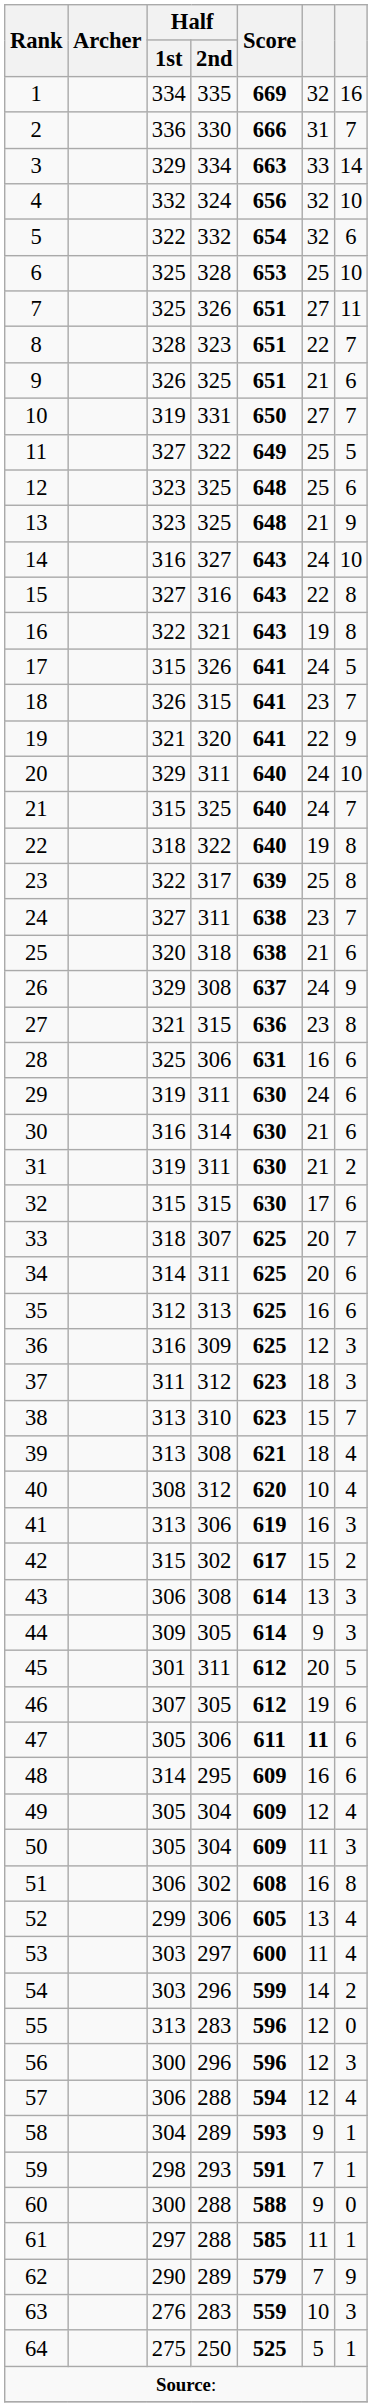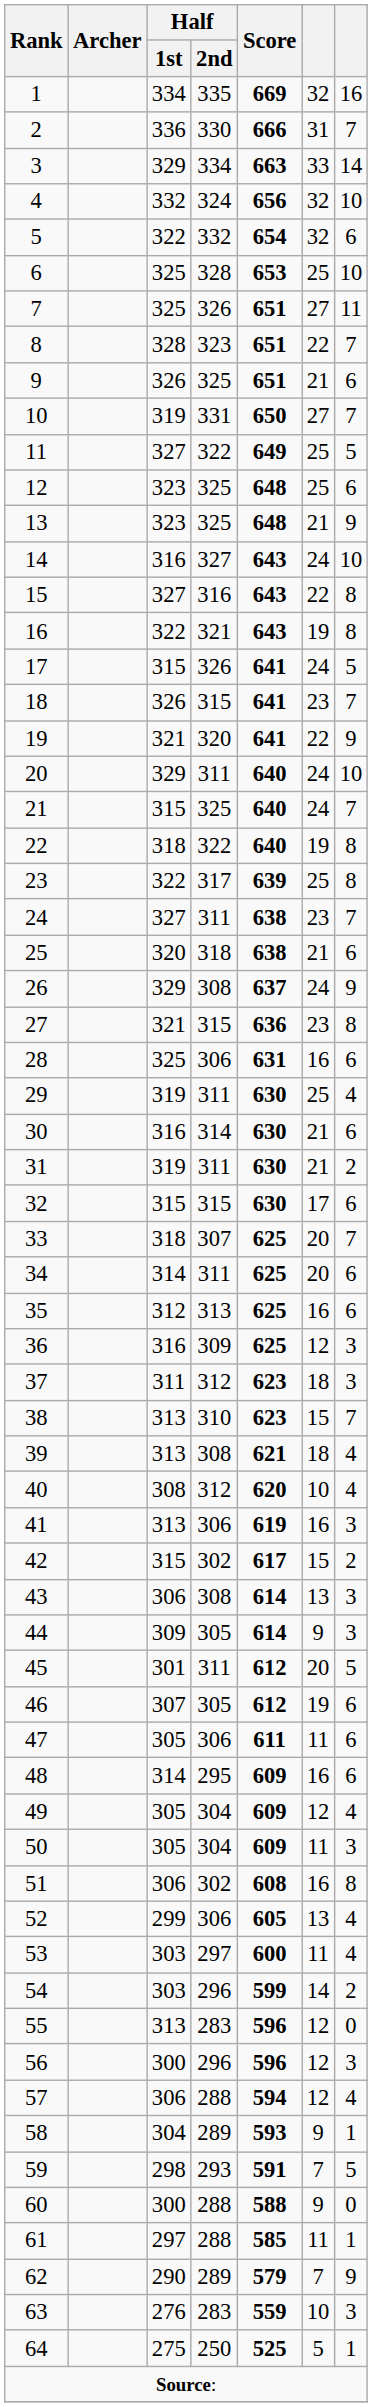 <table class="wikitable sortable" style="text-align:center">
 <tr>
 <th rowspan="2">Rank</th>
 <th rowspan="2">Archer</th>
 <th colspan="2">Half</th>
 <th rowspan="2">Score</th>
 <th rowspan="2"></th>
 <th rowspan="2"></th>
 </tr>
 <tr>
 <th>1st</th>
 <th>2nd</th>
 </tr>
 <tr>
 <td>1</td>
 <td align="left"></td>
 <td>334</td>
 <td>335</td>
 <td><strong>669</strong></td>
 <td>32</td>
 <td>16</td>
 </tr>
 <tr>
 <td>2</td>
 <td align="left"></td>
 <td>336</td>
 <td>330</td>
 <td><strong>666</strong></td>
 <td>31</td>
 <td>7</td>
 </tr>
 <tr>
 <td>3</td>
 <td align="left"></td>
 <td>329</td>
 <td>334</td>
 <td><strong>663</strong></td>
 <td>33</td>
 <td>14</td>
 </tr>
 <tr>
 <td>4</td>
 <td align="left"></td>
 <td>332</td>
 <td>324</td>
 <td><strong>656</strong></td>
 <td>32</td>
 <td>10</td>
 </tr>
 <tr>
 <td>5</td>
 <td align="left"></td>
 <td>322</td>
 <td>332</td>
 <td><strong>654</strong></td>
 <td>32</td>
 <td>6</td>
 </tr>
 <tr>
 <td>6</td>
 <td align="left"></td>
 <td>325</td>
 <td>328</td>
 <td><strong>653</strong></td>
 <td>25</td>
 <td>10</td>
 </tr>
 <tr>
 <td>7</td>
 <td align="left"></td>
 <td>325</td>
 <td>326</td>
 <td><strong>651</strong></td>
 <td>27</td>
 <td>11</td>
 </tr>
 <tr>
 <td>8</td>
 <td align="left"></td>
 <td>328</td>
 <td>323</td>
 <td><strong>651</strong></td>
 <td>22</td>
 <td>7</td>
 </tr>
 <tr>
 <td>9</td>
 <td align="left"></td>
 <td>326</td>
 <td>325</td>
 <td><strong>651</strong></td>
 <td>21</td>
 <td>6</td>
 </tr>
 <tr>
 <td>10</td>
 <td align="left"></td>
 <td>319</td>
 <td>331</td>
 <td><strong>650</strong></td>
 <td>27</td>
 <td>7</td>
 </tr>
 <tr>
 <td>11</td>
 <td align="left"></td>
 <td>327</td>
 <td>322</td>
 <td><strong>649</strong></td>
 <td>25</td>
 <td>5</td>
 </tr>
 <tr>
 <td>12</td>
 <td align="left"></td>
 <td>323</td>
 <td>325</td>
 <td><strong>648</strong></td>
 <td>25</td>
 <td>6</td>
 </tr>
 <tr>
 <td>13</td>
 <td align="left"></td>
 <td>323</td>
 <td>325</td>
 <td><strong>648</strong></td>
 <td>21</td>
 <td>9</td>
 </tr>
 <tr>
 <td>14</td>
 <td align="left"></td>
 <td>316</td>
 <td>327</td>
 <td><strong>643</strong></td>
 <td>24</td>
 <td>10</td>
 </tr>
 <tr>
 <td>15</td>
 <td align="left"></td>
 <td>327</td>
 <td>316</td>
 <td><strong>643</strong></td>
 <td>22</td>
 <td>8</td>
 </tr>
 <tr>
 <td>16</td>
 <td align="left"></td>
 <td>322</td>
 <td>321</td>
 <td><strong>643</strong></td>
 <td>19</td>
 <td>8</td>
 </tr>
 <tr>
 <td>17</td>
 <td align="left"></td>
 <td>315</td>
 <td>326</td>
 <td><strong>641</strong></td>
 <td>24</td>
 <td>5</td>
 </tr>
 <tr>
 <td>18</td>
 <td align="left"></td>
 <td>326</td>
 <td>315</td>
 <td><strong>641</strong></td>
 <td>23</td>
 <td>7</td>
 </tr>
 <tr>
 <td>19</td>
 <td align="left"></td>
 <td>321</td>
 <td>320</td>
 <td><strong>641</strong></td>
 <td>22</td>
 <td>9</td>
 </tr>
 <tr>
 <td>20</td>
 <td align="left"></td>
 <td>329</td>
 <td>311</td>
 <td><strong>640</strong></td>
 <td>24</td>
 <td>10</td>
 </tr>
 <tr>
 <td>21</td>
 <td align="left"></td>
 <td>315</td>
 <td>325</td>
 <td><strong>640</strong></td>
 <td>24</td>
 <td>7</td>
 </tr>
 <tr>
 <td>22</td>
 <td align="left"></td>
 <td>318</td>
 <td>322</td>
 <td><strong>640</strong></td>
 <td>19</td>
 <td>8</td>
 </tr>
 <tr>
 <td>23</td>
 <td align="left"></td>
 <td>322</td>
 <td>317</td>
 <td><strong>639</strong></td>
 <td>25</td>
 <td>8</td>
 </tr>
 <tr>
 <td>24</td>
 <td align="left"></td>
 <td>327</td>
 <td>311</td>
 <td><strong>638</strong></td>
 <td>23</td>
 <td>7</td>
 </tr>
 <tr>
 <td>25</td>
 <td align="left"></td>
 <td>320</td>
 <td>318</td>
 <td><strong>638</strong></td>
 <td>21</td>
 <td>6</td>
 </tr>
 <tr>
 <td>26</td>
 <td align="left"></td>
 <td>329</td>
 <td>308</td>
 <td><strong>637</strong></td>
 <td>24</td>
 <td>9</td>
 </tr>
 <tr>
 <td>27</td>
 <td align="left"></td>
 <td>321</td>
 <td>315</td>
 <td><strong>636</strong></td>
 <td>23</td>
 <td>8</td>
 </tr>
 <tr>
 <td>28</td>
 <td align="left"></td>
 <td>325</td>
 <td>306</td>
 <td><strong>631</strong></td>
 <td>16</td>
 <td>6</td>
 </tr>
 <tr>
 <td>29</td>
 <td align="left"></td>
 <td>319</td>
 <td>311</td>
 <td><strong>630</strong></td>
-<td>24</td>
-<td>6</td>
+<td>25</td>
+<td>4</td>
 </tr>
 <tr>
 <td>30</td>
 <td align="left"></td>
 <td>316</td>
 <td>314</td>
 <td><strong>630</strong></td>
 <td>21</td>
 <td>6</td>
 </tr>
 <tr>
 <td>31</td>
 <td align="left"></td>
 <td>319</td>
 <td>311</td>
 <td><strong>630</strong></td>
 <td>21</td>
 <td>2</td>
 </tr>
 <tr>
 <td>32</td>
 <td align="left"></td>
 <td>315</td>
 <td>315</td>
 <td><strong>630</strong></td>
 <td>17</td>
 <td>6</td>
 </tr>
 <tr>
 <td>33</td>
 <td align="left"></td>
 <td>318</td>
 <td>307</td>
 <td><strong>625</strong></td>
 <td>20</td>
 <td>7</td>
 </tr>
 <tr>
 <td>34</td>
 <td align="left"></td>
 <td>314</td>
 <td>311</td>
 <td><strong>625</strong></td>
 <td>20</td>
 <td>6</td>
 </tr>
 <tr>
 <td>35</td>
 <td align="left"></td>
 <td>312</td>
 <td>313</td>
 <td><strong>625</strong></td>
 <td>16</td>
 <td>6</td>
 </tr>
 <tr>
 <td>36</td>
 <td align="left"></td>
 <td>316</td>
 <td>309</td>
 <td><strong>625</strong></td>
 <td>12</td>
 <td>3</td>
 </tr>
 <tr>
 <td>37</td>
 <td align="left"></td>
 <td>311</td>
 <td>312</td>
 <td><strong>623</strong></td>
 <td>18</td>
 <td>3</td>
 </tr>
 <tr>
 <td>38</td>
 <td align="left"></td>
 <td>313</td>
 <td>310</td>
 <td><strong>623</strong></td>
 <td>15</td>
 <td>7</td>
 </tr>
 <tr>
 <td>39</td>
 <td align="left"></td>
 <td>313</td>
 <td>308</td>
 <td><strong>621</strong></td>
 <td>18</td>
 <td>4</td>
 </tr>
 <tr>
 <td>40</td>
 <td align="left"></td>
 <td>308</td>
 <td>312</td>
 <td><strong>620</strong></td>
 <td>10</td>
 <td>4</td>
 </tr>
 <tr>
 <td>41</td>
 <td align="left"></td>
 <td>313</td>
 <td>306</td>
 <td><strong>619</strong></td>
 <td>16</td>
 <td>3</td>
 </tr>
 <tr>
 <td>42</td>
 <td align="left"></td>
 <td>315</td>
 <td>302</td>
 <td><strong>617</strong></td>
 <td>15</td>
 <td>2</td>
 </tr>
 <tr>
 <td>43</td>
 <td align="left"></td>
 <td>306</td>
 <td>308</td>
 <td><strong>614</strong></td>
 <td>13</td>
 <td>3</td>
 </tr>
 <tr>
 <td>44</td>
 <td align="left"></td>
 <td>309</td>
 <td>305</td>
 <td><strong>614</strong></td>
 <td>9</td>
 <td>3</td>
 </tr>
 <tr>
 <td>45</td>
 <td align="left"></td>
 <td>301</td>
 <td>311</td>
 <td><strong>612</strong></td>
 <td>20</td>
 <td>5</td>
 </tr>
 <tr>
 <td>46</td>
 <td align="left"></td>
 <td>307</td>
 <td>305</td>
 <td><strong>612</strong></td>
 <td>19</td>
 <td>6</td>
 </tr>
 <tr>
 <td>47</td>
 <td align="left"></td>
 <td>305</td>
 <td>306</td>
 <td><strong>611</strong></td>
-<td><strong>11</strong></td>
+<td>11</td>
 <td>6</td>
 </tr>
 <tr>
 <td>48</td>
 <td align="left"></td>
 <td>314</td>
 <td>295</td>
 <td><strong>609</strong></td>
 <td>16</td>
 <td>6</td>
 </tr>
 <tr>
 <td>49</td>
 <td align="left"></td>
 <td>305</td>
 <td>304</td>
 <td><strong>609</strong></td>
 <td>12</td>
 <td>4</td>
 </tr>
 <tr>
 <td>50</td>
 <td align="left"></td>
 <td>305</td>
 <td>304</td>
 <td><strong>609</strong></td>
 <td>11</td>
 <td>3</td>
 </tr>
 <tr>
 <td>51</td>
 <td align="left"></td>
 <td>306</td>
 <td>302</td>
 <td><strong>608</strong></td>
 <td>16</td>
 <td>8</td>
 </tr>
 <tr>
 <td>52</td>
 <td align="left"></td>
 <td>299</td>
 <td>306</td>
 <td><strong>605</strong></td>
 <td>13</td>
 <td>4</td>
 </tr>
 <tr>
 <td>53</td>
 <td align="left"></td>
 <td>303</td>
 <td>297</td>
 <td><strong>600</strong></td>
 <td>11</td>
 <td>4</td>
 </tr>
 <tr>
 <td>54</td>
 <td align="left"></td>
 <td>303</td>
 <td>296</td>
 <td><strong>599</strong></td>
 <td>14</td>
 <td>2</td>
 </tr>
 <tr>
 <td>55</td>
 <td align="left"></td>
 <td>313</td>
 <td>283</td>
 <td><strong>596</strong></td>
 <td>12</td>
 <td>0</td>
 </tr>
 <tr>
 <td>56</td>
 <td align="left"></td>
 <td>300</td>
 <td>296</td>
 <td><strong>596</strong></td>
 <td>12</td>
 <td>3</td>
 </tr>
 <tr>
 <td>57</td>
 <td align="left"></td>
 <td>306</td>
 <td>288</td>
 <td><strong>594</strong></td>
 <td>12</td>
 <td>4</td>
 </tr>
 <tr>
 <td>58</td>
 <td align="left"></td>
 <td>304</td>
 <td>289</td>
 <td><strong>593</strong></td>
 <td>9</td>
 <td>1</td>
 </tr>
 <tr>
 <td>59</td>
 <td align="left"></td>
 <td>298</td>
 <td>293</td>
 <td><strong>591</strong></td>
 <td>7</td>
-<td>1</td>
+<td>5</td>
 </tr>
 <tr>
 <td>60</td>
 <td align="left"></td>
 <td>300</td>
 <td>288</td>
 <td><strong>588</strong></td>
 <td>9</td>
 <td>0</td>
 </tr>
 <tr>
 <td>61</td>
 <td align="left"></td>
 <td>297</td>
 <td>288</td>
 <td><strong>585</strong></td>
 <td>11</td>
 <td>1</td>
 </tr>
 <tr>
 <td>62</td>
 <td align="left"></td>
 <td>290</td>
 <td>289</td>
 <td><strong>579</strong></td>
 <td>7</td>
 <td>9</td>
 </tr>
 <tr>
 <td>63</td>
 <td align="left"></td>
 <td>276</td>
 <td>283</td>
 <td><strong>559</strong></td>
 <td>10</td>
 <td>3</td>
 </tr>
 <tr>
 <td>64</td>
 <td align="left"></td>
 <td>275</td>
 <td>250</td>
 <td><strong>525</strong></td>
 <td>5</td>
 <td>1</td>
 </tr>
 <tr>
 <td colspan="8"><small><strong>Source</strong>:</small></td>
 </tr>
 <tr>
 </tr>
 </table>
